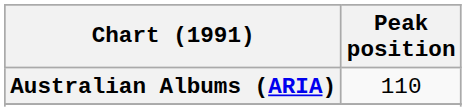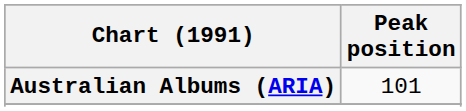 <table class="wikitable sortable plainrowheaders">
 <tr>
 <th>Chart (1991)</th>
 <th>Peak<br>position</th>
 </tr>
 <tr>
 <th scope="row">Australian Albums (<a href='#'>ARIA</a>)</th>
-<td align="center">110</td>
+<td align="center">101</td>
 </tr>
 <tr>
 </tr>
 <tr>
 </tr>
 <tr>
 </tr>
 <tr>
 </tr>
 <tr>
 </tr>
 </table>
